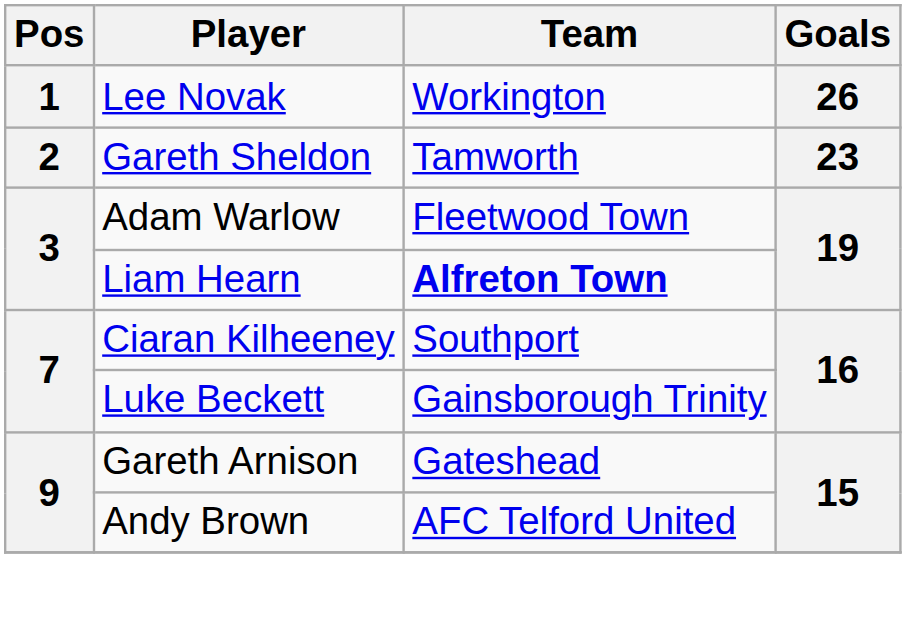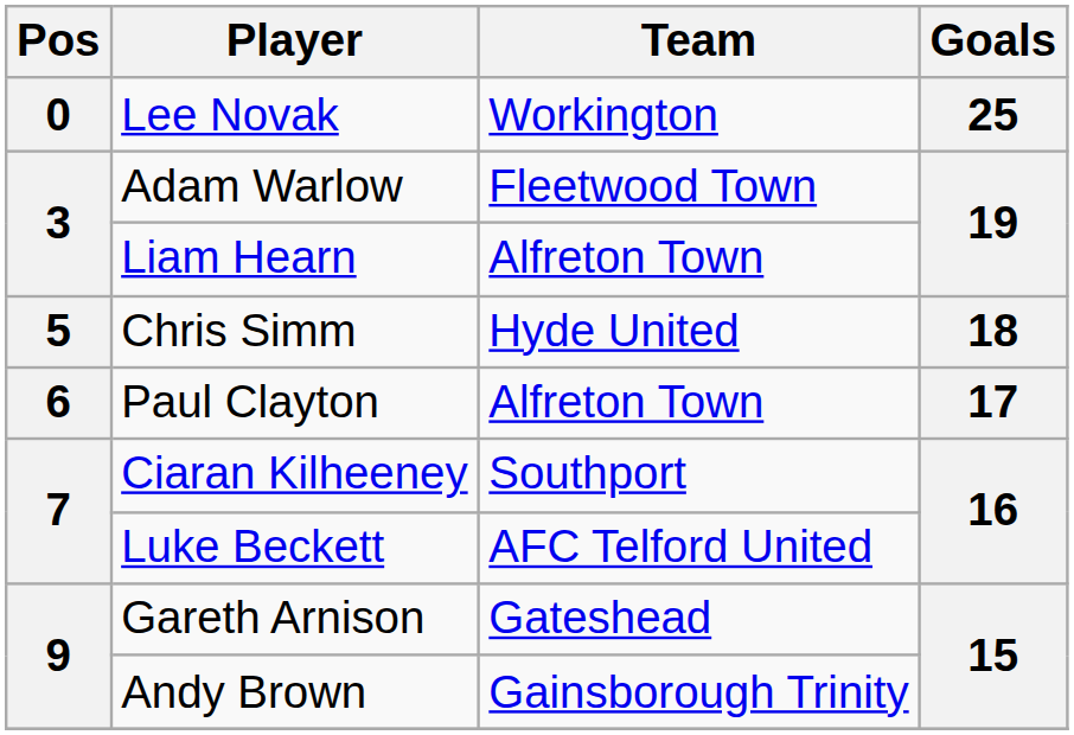 <table class= wikitable>
 <tr>
 <th>Pos</th>
 <th>Player</th>
 <th>Team</th>
 <th>Goals</th>
 </tr>
 <tr>
-<th>1</th>
+<th>0</th>
 <td><a href='#'>Lee Novak</a></td>
 <td><a href='#'>Workington</a></td>
-<th>26</th>
-</tr>
-<tr>
-<th>2</th>
-<td><a href='#'>Gareth Sheldon</a></td>
-<td><a href='#'>Tamworth</a></td>
-<th>23</th>
+<th>25</th>
 </tr>
 <tr>
 <th rowspan="2">3</th>
 <td>Adam Warlow</td>
 <td><a href='#'>Fleetwood Town</a></td>
 <th rowspan="2">19</th>
 </tr>
 <tr>
 <td><a href='#'>Liam Hearn</a></td>
-<td><strong><a href='#'>Alfreton Town</a></strong></td>
+<td><a href='#'>Alfreton Town</a></td>
+</tr>
+<tr>
+<th>5</th>
+<td>Chris Simm</td>
+<td><a href='#'>Hyde United</a></td>
+<th>18</th>
+</tr>
+<tr>
+<th>6</th>
+<td>Paul Clayton</td>
+<td><a href='#'>Alfreton Town</a></td>
+<th>17</th>
 </tr>
 <tr>
 <th rowspan="2">7</th>
 <td><a href='#'>Ciaran Kilheeney</a></td>
 <td><a href='#'>Southport</a></td>
 <th rowspan="2">16</th>
 </tr>
 <tr>
 <td><a href='#'>Luke Beckett</a></td>
-<td><a href='#'>Gainsborough Trinity</a></td>
+<td><a href='#'>AFC Telford United</a></td>
 </tr>
 <tr>
 <th rowspan="2">9</th>
 <td>Gareth Arnison</td>
 <td><a href='#'>Gateshead</a></td>
 <th rowspan="2">15</th>
 </tr>
 <tr>
 <td>Andy Brown</td>
-<td><a href='#'>AFC Telford United</a></td>
+<td><a href='#'>Gainsborough Trinity</a></td>
 </tr>
 <tr>
 </tr>
 </table>
